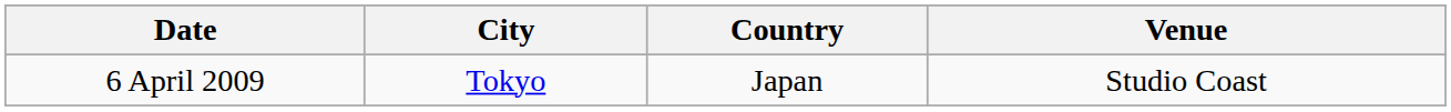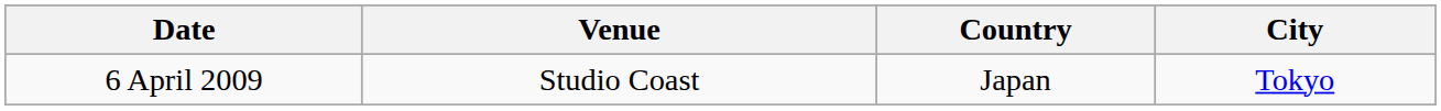 <table class="wikitable" style="text-align:center;">
 <tr>
 <th scope="col" style="width:11em;">Date</th>
+<th scope="col" style="width:16em;">Venue</th>
+<th scope="col" style="width:8.5em;">Country</th>
 <th scope="col" style="width:8.5em;">City</th>
-<th scope="col" style="width:8.5em;">Country</th>
-<th scope="col" style="width:16em;">Venue</th>
 </tr>
 <tr>
 <td>6 April 2009</td>
+<td>Studio Coast</td>
+<td>Japan</td>
 <td><a href='#'>Tokyo</a></td>
-<td>Japan</td>
-<td>Studio Coast</td>
 </tr>
 </table>
